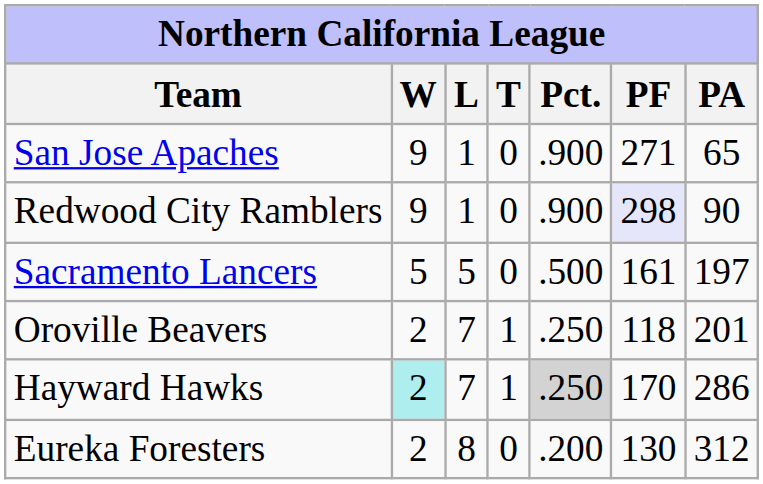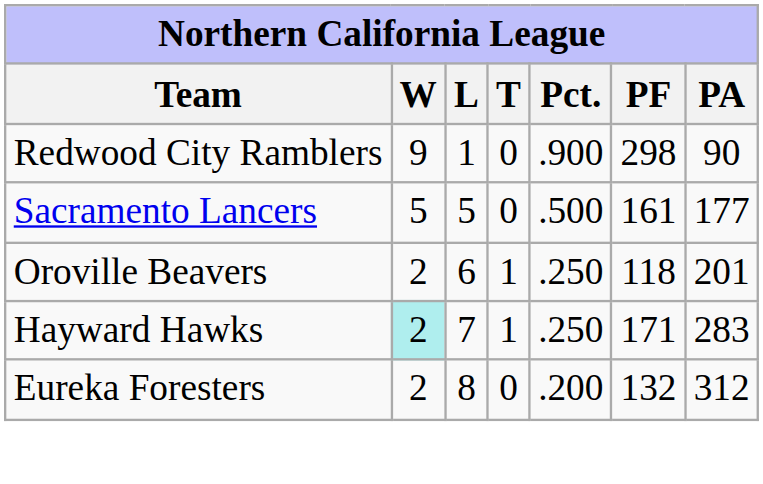 <table class="wikitable">
 <tr style="background:#bfbffb;">
 <td colspan="7" style="text-align:center;"><strong>Northern California League</strong></td>
 </tr>
 <tr style="background:#efefef;">
 <th>Team</th>
 <th>W</th>
 <th>L</th>
 <th>T</th>
 <th>Pct.</th>
 <th>PF</th>
 <th>PA</th>
 </tr>
 <tr align="center">
-<td align="left"><a href='#'>San Jose Apaches</a></td>
-<td>9</td>
-<td>1</td>
-<td>0</td>
-<td>.900</td>
-<td>271</td>
-<td>65</td>
-</tr>
-<tr align="center">
 <td align="left">Redwood City Ramblers</td>
 <td>9</td>
 <td>1</td>
 <td>0</td>
 <td>.900</td>
-<td style="background: lavender;">298</td>
+<td>298</td>
 <td>90</td>
 </tr>
 <tr align="center">
 <td align="left"><a href='#'>Sacramento Lancers</a></td>
 <td>5</td>
 <td>5</td>
 <td>0</td>
 <td>.500</td>
 <td>161</td>
-<td>197</td>
+<td>177</td>
 </tr>
 <tr align="center">
 <td align="left">Oroville Beavers</td>
 <td>2</td>
-<td>7</td>
+<td>6</td>
 <td>1</td>
 <td>.250</td>
 <td>118</td>
 <td>201</td>
 </tr>
 <tr align="center">
 <td align="left">Hayward Hawks</td>
 <td style="background: paleturquoise;">2</td>
 <td>7</td>
 <td>1</td>
-<td style="background: lightgrey;">.250</td>
-<td>170</td>
-<td>286</td>
+<td>.250</td>
+<td>171</td>
+<td>283</td>
 </tr>
 <tr align="center">
 <td align="left">Eureka Foresters</td>
 <td>2</td>
 <td>8</td>
 <td>0</td>
 <td>.200</td>
-<td>130</td>
+<td>132</td>
 <td>312</td>
 </tr>
 </table>
